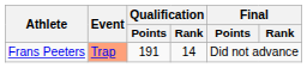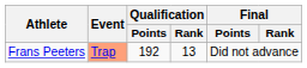 <table class="wikitable" style="font-size:90%">
 <tr>
 <th rowspan="2">Athlete</th>
 <th rowspan="2">Event</th>
 <th colspan=2>Qualification</th>
 <th colspan=2>Final</th>
 </tr>
 <tr style="font-size:95%">
 <th>Points</th>
 <th>Rank</th>
 <th>Points</th>
 <th>Rank</th>
 </tr>
 <tr align=center>
 <td align=left><a href='#'>Frans Peeters</a></td>
 <td align=left style="background: lightsalmon;"><a href='#'>Trap</a></td>
-<td>191</td>
-<td>14</td>
+<td>192</td>
+<td>13</td>
 <td colspan=2>Did not advance</td>
 </tr>
 </table>
